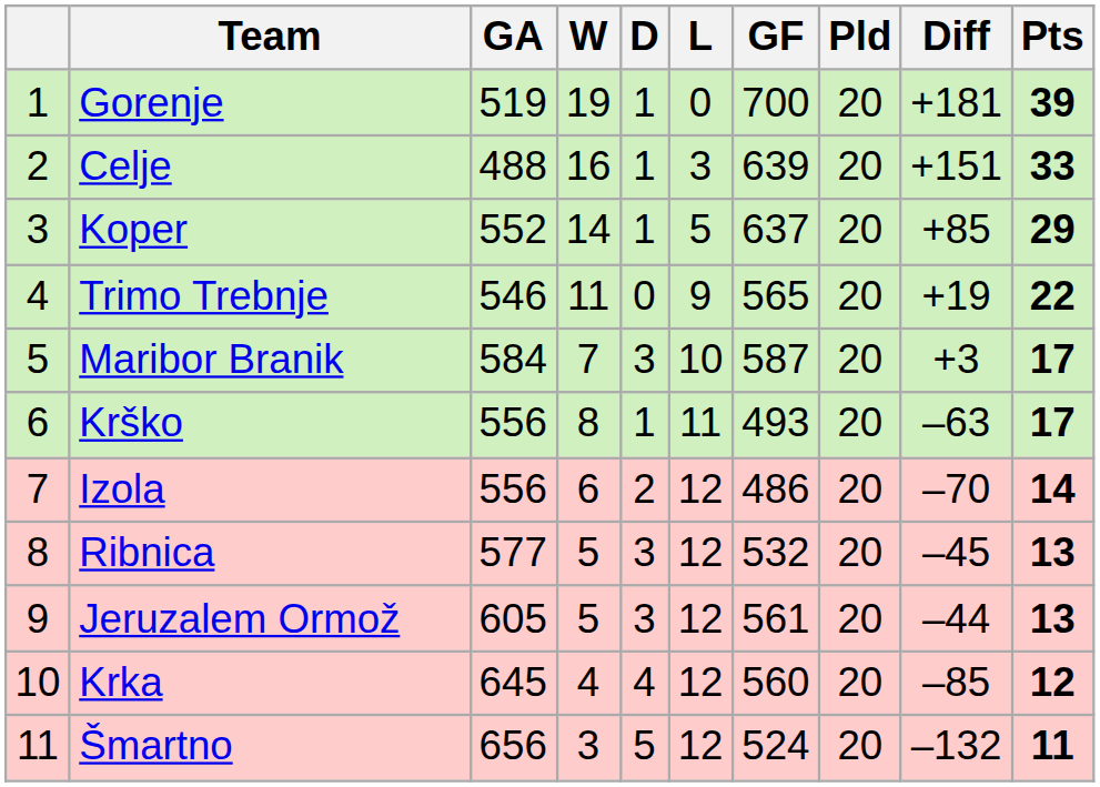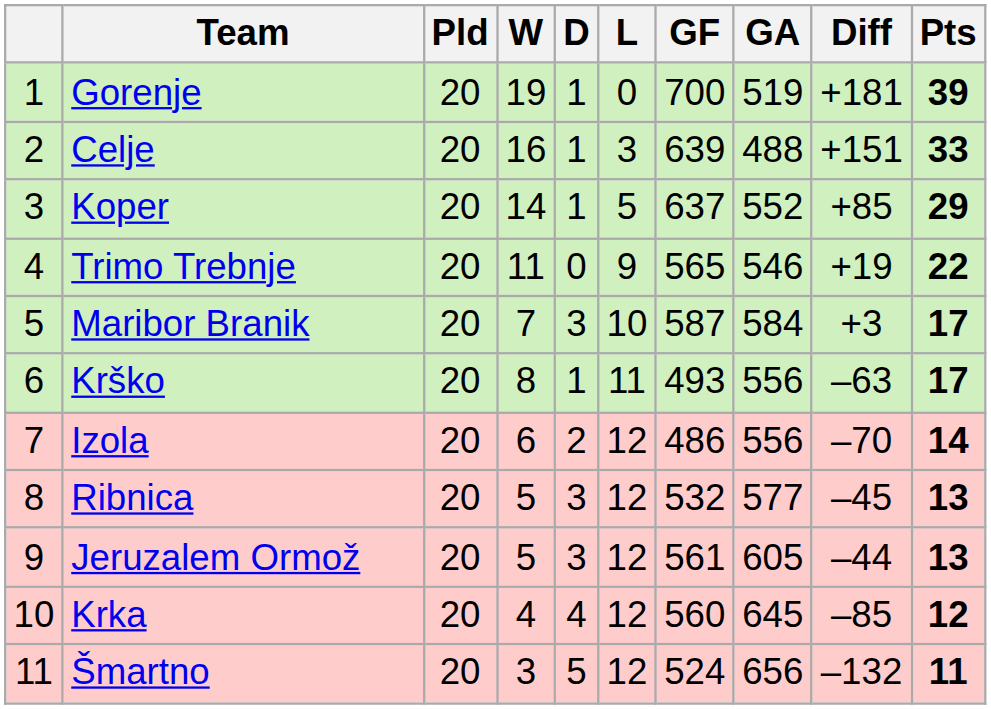 <table class="wikitable sortable" style="text-align:center">
 <tr>
 <th></th>
 <th width="150">Team</th>
-<th>GA</th>
+<th>Pld</th>
 <th>W</th>
 <th>D</th>
 <th>L</th>
 <th>GF</th>
-<th>Pld</th>
+<th>GA</th>
 <th>Diff</th>
 <th>Pts</th>
 </tr>
 <tr style="background: #D0F0C0;">
 <td>1</td>
 <td align=left><a href='#'>Gorenje</a></td>
-<td>519</td>
+<td>20</td>
 <td>19</td>
 <td>1</td>
 <td>0</td>
 <td>700</td>
-<td>20</td>
+<td>519</td>
 <td>+181</td>
 <td><strong>39</strong></td>
 </tr>
 <tr style="background: #D0F0C0;">
 <td>2</td>
 <td align=left><a href='#'>Celje</a></td>
-<td>488</td>
+<td>20</td>
 <td>16</td>
 <td>1</td>
 <td>3</td>
 <td>639</td>
-<td>20</td>
+<td>488</td>
 <td>+151</td>
 <td><strong>33</strong></td>
 </tr>
 <tr style="background: #D0F0C0;">
 <td>3</td>
 <td align=left><a href='#'>Koper</a></td>
-<td>552</td>
+<td>20</td>
 <td>14</td>
 <td>1</td>
 <td>5</td>
 <td>637</td>
-<td>20</td>
+<td>552</td>
 <td>+85</td>
 <td><strong>29</strong></td>
 </tr>
 <tr style="background: #D0F0C0;">
 <td>4</td>
 <td align=left><a href='#'>Trimo Trebnje</a></td>
-<td>546</td>
+<td>20</td>
 <td>11</td>
 <td>0</td>
 <td>9</td>
 <td>565</td>
-<td>20</td>
+<td>546</td>
 <td>+19</td>
 <td><strong>22</strong></td>
 </tr>
 <tr style="background: #D0F0C0;">
 <td>5</td>
 <td align=left><a href='#'>Maribor Branik</a></td>
-<td>584</td>
+<td>20</td>
 <td>7</td>
 <td>3</td>
 <td>10</td>
 <td>587</td>
-<td>20</td>
+<td>584</td>
 <td>+3</td>
 <td><strong>17</strong></td>
 </tr>
 <tr style="background: #D0F0C0;">
 <td>6</td>
 <td align=left><a href='#'>Krško</a></td>
-<td>556</td>
+<td>20</td>
 <td>8</td>
 <td>1</td>
 <td>11</td>
 <td>493</td>
-<td>20</td>
+<td>556</td>
 <td>–63</td>
 <td><strong>17</strong></td>
 </tr>
 <tr style="background: #FFCCCC;">
 <td>7</td>
 <td align=left><a href='#'>Izola</a></td>
-<td>556</td>
+<td>20</td>
 <td>6</td>
 <td>2</td>
 <td>12</td>
 <td>486</td>
-<td>20</td>
+<td>556</td>
 <td>–70</td>
 <td><strong>14</strong></td>
 </tr>
 <tr style="background: #FFCCCC;">
 <td>8</td>
 <td align=left><a href='#'>Ribnica</a></td>
-<td>577</td>
+<td>20</td>
 <td>5</td>
 <td>3</td>
 <td>12</td>
 <td>532</td>
-<td>20</td>
+<td>577</td>
 <td>–45</td>
 <td><strong>13</strong></td>
 </tr>
 <tr style="background: #FFCCCC;">
 <td>9</td>
 <td align=left><a href='#'>Jeruzalem Ormož</a></td>
-<td>605</td>
+<td>20</td>
 <td>5</td>
 <td>3</td>
 <td>12</td>
 <td>561</td>
-<td>20</td>
+<td>605</td>
 <td>–44</td>
 <td><strong>13</strong></td>
 </tr>
 <tr style="background: #FFCCCC;">
 <td>10</td>
 <td align=left><a href='#'>Krka</a></td>
-<td>645</td>
+<td>20</td>
 <td>4</td>
 <td>4</td>
 <td>12</td>
 <td>560</td>
-<td>20</td>
+<td>645</td>
 <td>–85</td>
 <td><strong>12</strong></td>
 </tr>
 <tr style="background: #FFCCCC;">
 <td>11</td>
 <td align=left><a href='#'>Šmartno</a></td>
-<td>656</td>
+<td>20</td>
 <td>3</td>
 <td>5</td>
 <td>12</td>
 <td>524</td>
-<td>20</td>
+<td>656</td>
 <td>–132</td>
 <td><strong>11</strong></td>
 </tr>
 </table>
